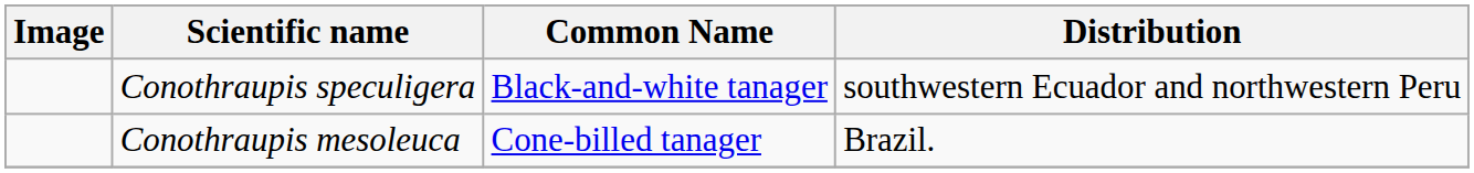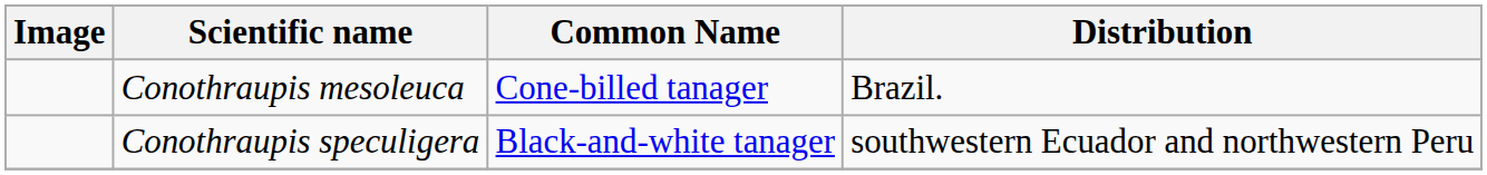 <table class="wikitable">
 <tr>
 <th>Image</th>
 <th>Scientific name</th>
 <th>Common Name</th>
 <th>Distribution</th>
 </tr>
 <tr>
 <td></td>
+<td><em>Conothraupis mesoleuca</em></td>
+<td><a href='#'>Cone-billed tanager</a></td>
+<td>Brazil.</td>
+</tr>
+<tr>
+<td></td>
 <td><em>Conothraupis speculigera</em></td>
 <td><a href='#'>Black-and-white tanager</a></td>
 <td>southwestern Ecuador and northwestern Peru</td>
 </tr>
 <tr>
-<td></td>
-<td><em>Conothraupis mesoleuca</em></td>
-<td><a href='#'>Cone-billed tanager</a></td>
-<td>Brazil.</td>
-</tr>
-<tr>
 </tr>
 </table>
